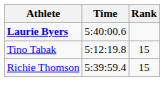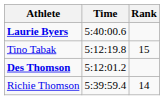 <table class=wikitable style="font-size:90%;">
 <tr>
 <th>Athlete</th>
 <th>Time</th>
 <th>Rank</th>
 </tr>
 <tr align=center>
 <td align=left><strong><a href='#'>Laurie Byers</a></strong></td>
 <td>5:40:00.6</td>
 <td></td>
 </tr>
 <tr align=center>
 <td align=left><a href='#'>Tino Tabak</a></td>
 <td>5:12:19.8</td>
 <td>15</td>
 </tr>
 <tr align=center>
+<td align=left><strong><a href='#'>Des Thomson</a></strong></td>
+<td>5:12:01.2</td>
+<td></td>
+</tr>
+<tr align=center>
 <td align=left><a href='#'>Richie Thomson</a></td>
 <td>5:39:59.4</td>
-<td>15</td>
+<td>14</td>
 </tr>
 </table>
